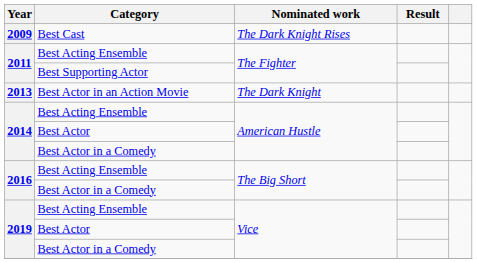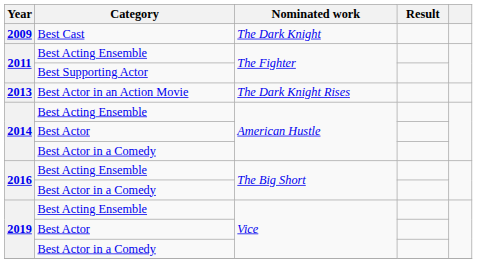 <table class="wikitable sortable">
 <tr>
 <th style="width:6%;" scope="col">Year</th>
 <th style="width:43%;" scope="col">Category</th>
 <th style="width:35%;" scope="col">Nominated work</th>
 <th style="width:11%;" scope="col">Result</th>
 <th style="width:5%;" scope="col" class="unsortable"></th>
 </tr>
 <tr>
 <th scope="row" style="text-align:center;"><a href='#'>2009</a></th>
 <td><a href='#'>Best Cast</a></td>
-<td><em><a href='#'>The Dark Knight Rises</a></em></td>
+<td><em><a href='#'>The Dark Knight</a></em></td>
 <td></td>
 <td style="text-align:center;"></td>
 </tr>
 <tr>
 <th scope="row" style="text-align:center;" rowspan="2"><a href='#'>2011</a></th>
 <td><a href='#'>Best Acting Ensemble</a></td>
 <td rowspan="2"><em><a href='#'>The Fighter</a></em></td>
 <td></td>
 <td style="text-align:center;" rowspan="2"></td>
 </tr>
 <tr>
 <td><a href='#'>Best Supporting Actor</a></td>
 <td></td>
 </tr>
 <tr>
 <th scope="row" style="text-align:center;"><a href='#'>2013</a></th>
 <td><a href='#'>Best Actor in an Action Movie</a></td>
-<td><em><a href='#'>The Dark Knight</a></em></td>
+<td><em><a href='#'>The Dark Knight Rises</a></em></td>
 <td></td>
 <td style="text-align:center;"></td>
 </tr>
 <tr>
 <th scope="row" style="text-align:center;" rowspan="3"><a href='#'>2014</a></th>
 <td><a href='#'>Best Acting Ensemble</a></td>
 <td rowspan="3"><em><a href='#'>American Hustle</a></em></td>
 <td></td>
 <td style="text-align:center;" rowspan="3"></td>
 </tr>
 <tr>
 <td><a href='#'>Best Actor</a></td>
 <td></td>
 </tr>
 <tr>
 <td><a href='#'>Best Actor in a Comedy</a></td>
 <td></td>
 </tr>
 <tr>
 <th scope="row" style="text-align:center;" rowspan="2"><a href='#'>2016</a></th>
 <td><a href='#'>Best Acting Ensemble</a></td>
 <td rowspan="2"><em><a href='#'>The Big Short</a></em></td>
 <td></td>
 <td style="text-align:center;" rowspan="2"></td>
 </tr>
 <tr>
 <td><a href='#'>Best Actor in a Comedy</a></td>
 <td></td>
 </tr>
 <tr>
 <th scope="row" style="text-align:center;" rowspan="3"><a href='#'>2019</a></th>
 <td><a href='#'>Best Acting Ensemble</a></td>
 <td rowspan="3"><em><a href='#'>Vice</a></em></td>
 <td></td>
 <td style="text-align:center;" rowspan="3"></td>
 </tr>
 <tr>
 <td><a href='#'>Best Actor</a></td>
 <td></td>
 </tr>
 <tr>
 <td><a href='#'>Best Actor in a Comedy</a></td>
 <td></td>
 </tr>
 <tr>
 </tr>
 </table>
